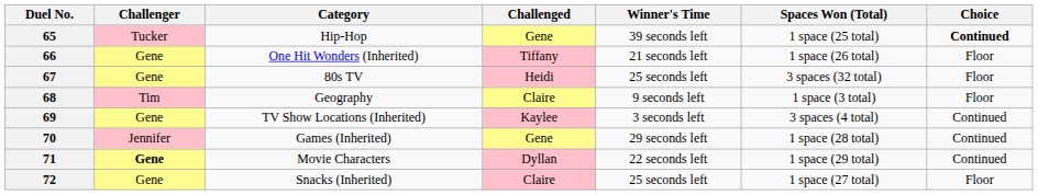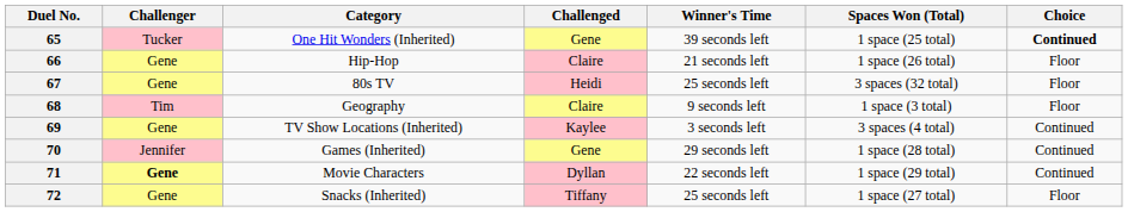 <table class="wikitable sortable mw-collapsible mw-collapsed" style="text-align:center; width:100%">
 <tr>
 <th scope="col">Duel No.</th>
 <th scope="col">Challenger</th>
 <th scope="col">Category</th>
 <th scope="col">Challenged</th>
 <th scope="col">Winner's Time</th>
 <th scope="col">Spaces Won (Total)</th>
 <th scope="col">Choice</th>
 </tr>
 <tr>
 <th>65</th>
 <td style="background:pink;">Tucker</td>
-<td>Hip-Hop</td>
+<td><a href='#'>One Hit Wonders</a> (Inherited)</td>
 <td style="background:#fdfc8f;">Gene</td>
 <td>39 seconds left</td>
 <td>1 space (25 total)</td>
 <td><strong>Continued</strong></td>
 </tr>
 <tr>
 <th>66</th>
 <td style="background:#fdfc8f;">Gene</td>
-<td><a href='#'>One Hit Wonders</a> (Inherited)</td>
-<td style="background:pink;">Tiffany</td>
+<td>Hip-Hop</td>
+<td style="background:pink;">Claire</td>
 <td>21 seconds left</td>
 <td>1 space (26 total)</td>
 <td>Floor</td>
 </tr>
 <tr>
 <th>67</th>
 <td style="background:#fdfc8f;">Gene</td>
 <td>80s TV</td>
 <td style="background:pink;">Heidi</td>
 <td>25 seconds left</td>
 <td>3 spaces (32 total)</td>
 <td>Floor</td>
 </tr>
 <tr>
 <th>68</th>
 <td style="background:pink;">Tim</td>
 <td>Geography</td>
 <td style="background:#fdfc8f;">Claire</td>
 <td>9 seconds left</td>
 <td>1 space (3 total)</td>
 <td>Floor</td>
 </tr>
 <tr>
 <th>69</th>
 <td style="background:#fdfc8f;">Gene</td>
 <td>TV Show Locations (Inherited)</td>
 <td style="background:pink;">Kaylee</td>
 <td>3 seconds left</td>
 <td>3 spaces (4 total)</td>
 <td>Continued</td>
 </tr>
 <tr>
 <th>70</th>
 <td style="background:pink;">Jennifer</td>
 <td>Games (Inherited)</td>
 <td style="background:#fdfc8f;">Gene</td>
 <td>29 seconds left</td>
 <td>1 space (28 total)</td>
 <td>Continued</td>
 </tr>
 <tr>
 <th>71</th>
 <td style="background:#fdfc8f;"><strong>Gene</strong></td>
 <td>Movie Characters</td>
 <td style="background:pink;">Dyllan</td>
 <td>22 seconds left</td>
 <td>1 space (29 total)</td>
 <td>Continued</td>
 </tr>
 <tr>
 <th>72</th>
 <td style="background:#fdfc8f;">Gene</td>
 <td>Snacks (Inherited)</td>
-<td style="background:pink;">Claire</td>
+<td style="background:pink;">Tiffany</td>
 <td>25 seconds left</td>
 <td>1 space (27 total)</td>
 <td>Floor</td>
 </tr>
 </table>
